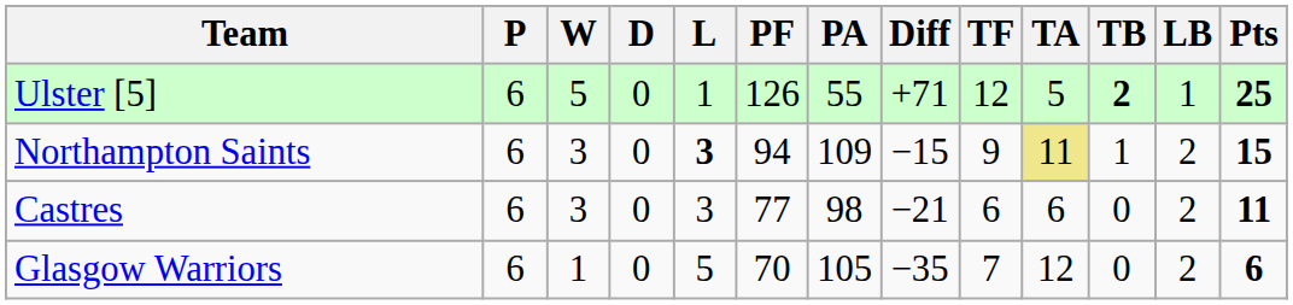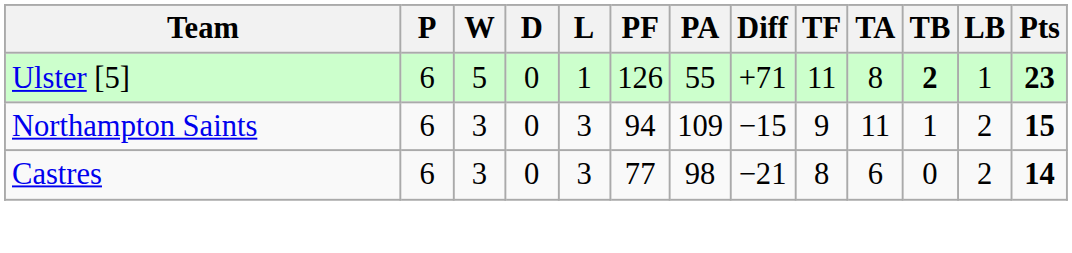 <table class="wikitable" style="text-align: center;">
 <tr>
 <th style="width:200px;">Team</th>
 <th width="20">P</th>
 <th width="20">W</th>
 <th width="20">D</th>
 <th width="20">L</th>
 <th width="20">PF</th>
 <th width="20">PA</th>
 <th width="20">Diff</th>
 <th width="20">TF</th>
 <th width="20">TA</th>
 <th width="20">TB</th>
 <th width="20">LB</th>
 <th width="20">Pts</th>
 </tr>
 <tr bgcolor="#ccffcc">
 <td align=left> <a href='#'>Ulster</a> [5]</td>
 <td>6</td>
 <td>5</td>
 <td>0</td>
 <td>1</td>
 <td>126</td>
 <td>55</td>
 <td>+71</td>
-<td>12</td>
-<td>5</td>
+<td>11</td>
+<td>8</td>
 <td><strong>2</strong></td>
 <td>1</td>
-<td><strong>25</strong></td>
+<td><strong>23</strong></td>
 </tr>
 <tr>
 <td align=left> <a href='#'>Northampton Saints</a></td>
 <td>6</td>
 <td>3</td>
 <td>0</td>
-<td><strong>3</strong></td>
+<td>3</td>
 <td>94</td>
 <td>109</td>
 <td>−15</td>
 <td>9</td>
-<td style="background: khaki;">11</td>
+<td>11</td>
 <td>1</td>
 <td>2</td>
 <td><strong>15</strong></td>
 </tr>
 <tr>
 <td align=left> <a href='#'>Castres</a></td>
 <td>6</td>
 <td>3</td>
 <td>0</td>
 <td>3</td>
 <td>77</td>
 <td>98</td>
 <td>−21</td>
-<td>6</td>
+<td>8</td>
 <td>6</td>
 <td>0</td>
 <td>2</td>
-<td><strong>11</strong></td>
-</tr>
-<tr>
-<td align=left> <a href='#'>Glasgow Warriors</a></td>
-<td>6</td>
-<td>1</td>
-<td>0</td>
-<td>5</td>
-<td>70</td>
-<td>105</td>
-<td>−35</td>
-<td>7</td>
-<td>12</td>
-<td>0</td>
-<td>2</td>
-<td><strong>6</strong></td>
+<td><strong>14</strong></td>
 </tr>
 </table>
